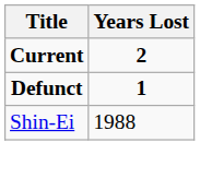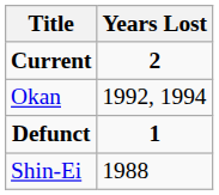 <table class="wikitable">
 <tr>
 <th>Title</th>
 <th>Years Lost</th>
 </tr>
 <tr>
 <td align="center"><strong>Current</strong></td>
 <td align="center"><strong>2</strong></td>
 </tr>
 <tr>
+<td> <a href='#'>Okan</a></td>
+<td>1992, 1994</td>
+</tr>
+<tr>
 <td align="center"><strong>Defunct</strong></td>
 <td align="center"><strong>1</strong></td>
 </tr>
 <tr>
 <td> <a href='#'>Shin-Ei</a></td>
 <td>1988</td>
 </tr>
 </table>
